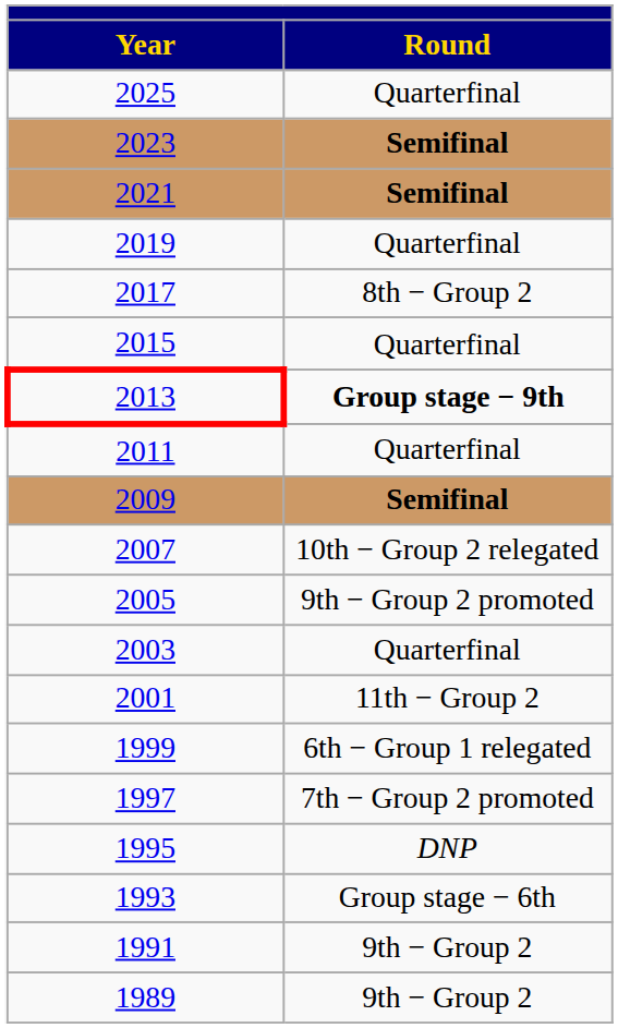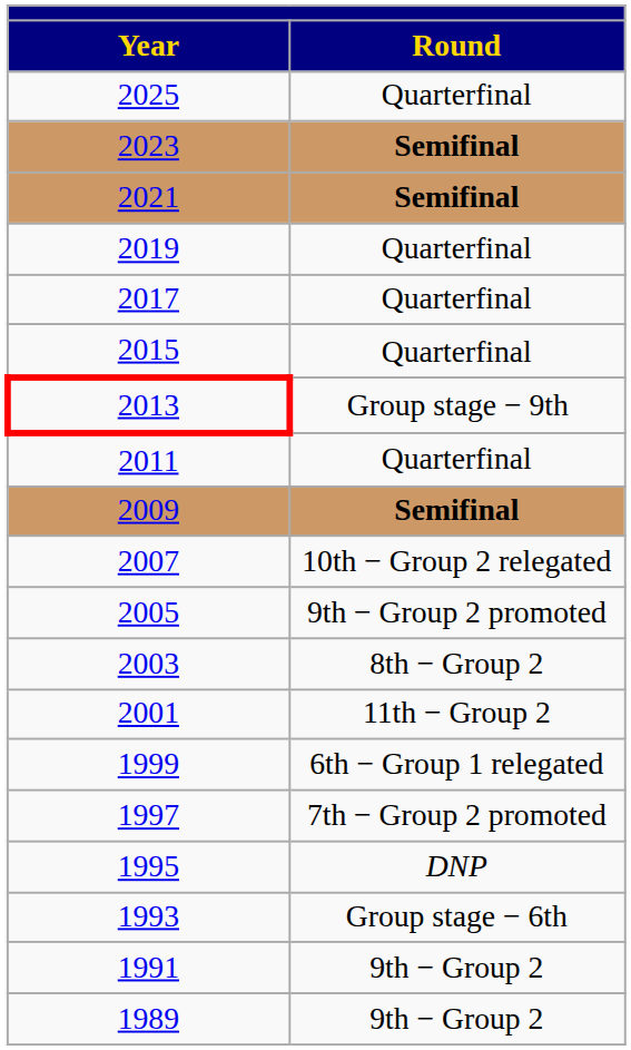 <table class="wikitable" style="text-align: center;font-size:90%;">
 <tr>
 <th style="background:#000080;" colspan=8><a href='#'></a></th>
 </tr>
 <tr style="color:gold;">
 <th style="background:#000080;" width=125>Year</th>
 <th style="background:#000080;" width=150>Round</th>
 </tr>
 <tr>
 <td><a href='#'>2025</a></td>
 <td>Quarterfinal</td>
 </tr>
 <tr bgcolor="#cc9966">
 <td><a href='#'>2023</a></td>
 <td><strong>Semifinal</strong></td>
 </tr>
 <tr bgcolor="#cc9966">
 <td><a href='#'>2021</a></td>
 <td><strong>Semifinal</strong></td>
 </tr>
 <tr>
 <td><a href='#'>2019</a></td>
 <td>Quarterfinal</td>
 </tr>
 <tr>
 <td><a href='#'>2017</a></td>
-<td>8th − Group 2</td>
+<td>Quarterfinal</td>
 </tr>
 <tr>
 <td><a href='#'>2015</a></td>
 <td>Quarterfinal</td>
 </tr>
 <tr>
 <td style="border: 3px solid red"><a href='#'>2013</a></td>
-<td><strong>Group stage − 9th</strong></td>
+<td>Group stage − 9th</td>
 </tr>
 <tr>
 <td><a href='#'>2011</a></td>
 <td>Quarterfinal</td>
 </tr>
 <tr bgcolor="#cc9966">
 <td><a href='#'>2009</a></td>
 <td><strong>Semifinal</strong></td>
 </tr>
 <tr>
 <td><a href='#'>2007</a></td>
 <td>10th − Group 2 relegated</td>
 </tr>
 <tr>
 <td><a href='#'>2005</a></td>
 <td>9th − Group 2 promoted</td>
 </tr>
 <tr>
 <td><a href='#'>2003</a></td>
-<td>Quarterfinal</td>
+<td>8th − Group 2</td>
 </tr>
 <tr>
 <td><a href='#'>2001</a></td>
 <td>11th − Group 2</td>
 </tr>
 <tr>
 <td><a href='#'>1999</a></td>
 <td>6th − Group 1 relegated</td>
 </tr>
 <tr>
 <td><a href='#'>1997</a></td>
 <td>7th − Group 2 promoted</td>
 </tr>
 <tr>
 <td><a href='#'>1995</a></td>
 <td><em>DNP</em></td>
 </tr>
 <tr>
 <td><a href='#'>1993</a></td>
 <td>Group stage − 6th</td>
 </tr>
 <tr>
 <td><a href='#'>1991</a></td>
 <td>9th − Group 2</td>
 </tr>
 <tr>
 <td><a href='#'>1989</a></td>
 <td>9th − Group 2</td>
 </tr>
 </table>
